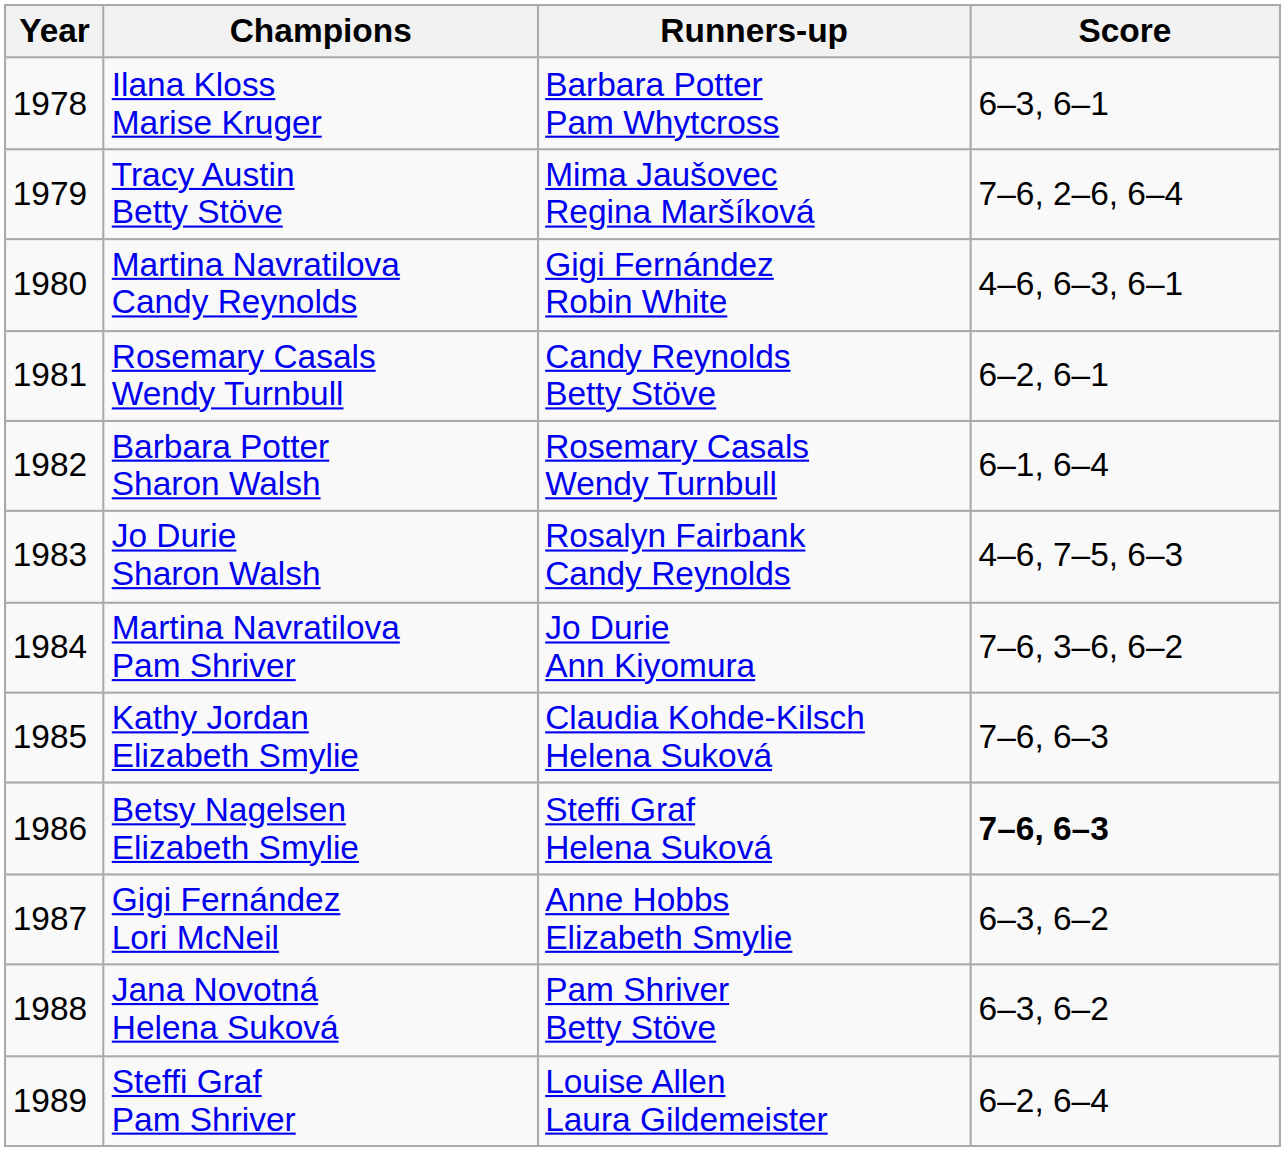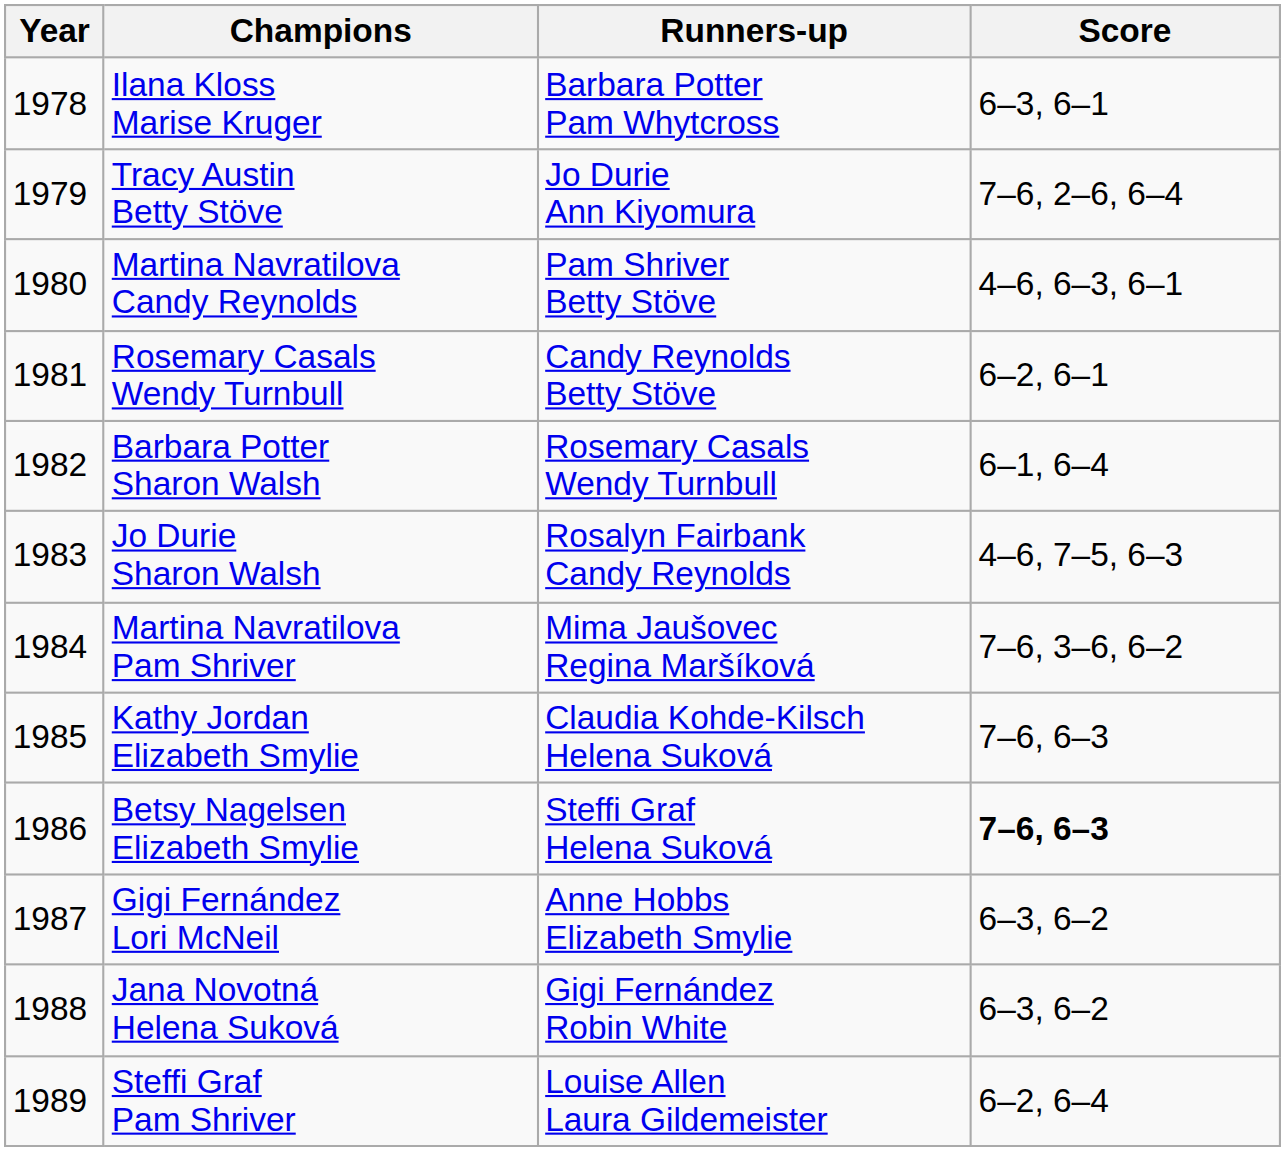 <table class="wikitable">
 <tr>
 <th style="width:40px">Year</th>
 <th style="width:200px">Champions</th>
 <th style="width:200px">Runners-up</th>
 <th style="width:140px" class="unsortable">Score</th>
 </tr>
 <tr>
 <td>1978</td>
 <td> <a href='#'>Ilana Kloss</a> <br>  <a href='#'>Marise Kruger</a></td>
 <td> <a href='#'>Barbara Potter</a> <br>  <a href='#'>Pam Whytcross</a></td>
 <td>6–3, 6–1</td>
 </tr>
 <tr>
 <td>1979</td>
 <td> <a href='#'>Tracy Austin</a> <br>  <a href='#'>Betty Stöve</a></td>
-<td> <a href='#'>Mima Jaušovec</a> <br>  <a href='#'>Regina Maršíková</a></td>
+<td> <a href='#'>Jo Durie</a> <br>  <a href='#'>Ann Kiyomura</a></td>
 <td>7–6, 2–6, 6–4</td>
 </tr>
 <tr>
 <td>1980</td>
 <td> <a href='#'>Martina Navratilova</a> <br>  <a href='#'>Candy Reynolds</a></td>
-<td> <a href='#'>Gigi Fernández</a> <br>  <a href='#'>Robin White</a></td>
+<td> <a href='#'>Pam Shriver</a> <br>  <a href='#'>Betty Stöve</a></td>
 <td>4–6, 6–3, 6–1</td>
 </tr>
 <tr>
 <td>1981</td>
 <td> <a href='#'>Rosemary Casals</a> <br>  <a href='#'>Wendy Turnbull</a></td>
 <td> <a href='#'>Candy Reynolds</a> <br>  <a href='#'>Betty Stöve</a></td>
 <td>6–2, 6–1</td>
 </tr>
 <tr>
 <td>1982</td>
 <td> <a href='#'>Barbara Potter</a> <br>  <a href='#'>Sharon Walsh</a></td>
 <td> <a href='#'>Rosemary Casals</a> <br>  <a href='#'>Wendy Turnbull</a></td>
 <td>6–1, 6–4</td>
 </tr>
 <tr>
 <td>1983</td>
 <td> <a href='#'>Jo Durie</a> <br>  <a href='#'>Sharon Walsh</a></td>
 <td> <a href='#'>Rosalyn Fairbank</a> <br>  <a href='#'>Candy Reynolds</a></td>
 <td>4–6, 7–5, 6–3</td>
 </tr>
 <tr>
 <td>1984</td>
 <td> <a href='#'>Martina Navratilova</a> <br>  <a href='#'>Pam Shriver</a></td>
-<td> <a href='#'>Jo Durie</a> <br>  <a href='#'>Ann Kiyomura</a></td>
+<td> <a href='#'>Mima Jaušovec</a> <br>  <a href='#'>Regina Maršíková</a></td>
 <td>7–6, 3–6, 6–2</td>
 </tr>
 <tr>
 <td>1985</td>
 <td> <a href='#'>Kathy Jordan</a> <br>  <a href='#'>Elizabeth Smylie</a></td>
 <td> <a href='#'>Claudia Kohde-Kilsch</a> <br>  <a href='#'>Helena Suková</a></td>
 <td>7–6, 6–3</td>
 </tr>
 <tr>
 <td>1986</td>
 <td> <a href='#'>Betsy Nagelsen</a> <br>  <a href='#'>Elizabeth Smylie</a></td>
 <td> <a href='#'>Steffi Graf</a> <br>  <a href='#'>Helena Suková</a></td>
 <td><strong>7–6, 6–3</strong></td>
 </tr>
 <tr>
 <td>1987</td>
 <td> <a href='#'>Gigi Fernández</a> <br>  <a href='#'>Lori McNeil</a></td>
 <td> <a href='#'>Anne Hobbs</a> <br>  <a href='#'>Elizabeth Smylie</a></td>
 <td>6–3, 6–2</td>
 </tr>
 <tr>
 <td>1988</td>
 <td> <a href='#'>Jana Novotná</a> <br>  <a href='#'>Helena Suková</a></td>
-<td> <a href='#'>Pam Shriver</a> <br>  <a href='#'>Betty Stöve</a></td>
+<td> <a href='#'>Gigi Fernández</a> <br>  <a href='#'>Robin White</a></td>
 <td>6–3, 6–2</td>
 </tr>
 <tr>
 <td>1989</td>
 <td> <a href='#'>Steffi Graf</a> <br>  <a href='#'>Pam Shriver</a></td>
 <td> <a href='#'>Louise Allen</a> <br>  <a href='#'>Laura Gildemeister</a></td>
 <td>6–2, 6–4</td>
 </tr>
 <tr>
 </tr>
 </table>
